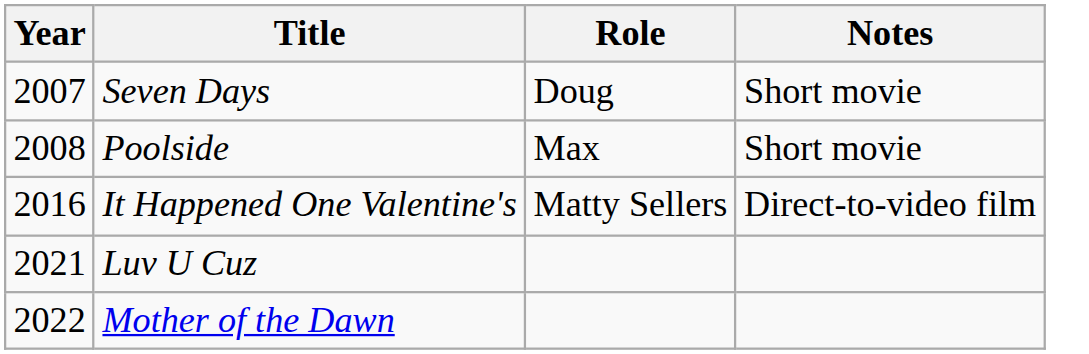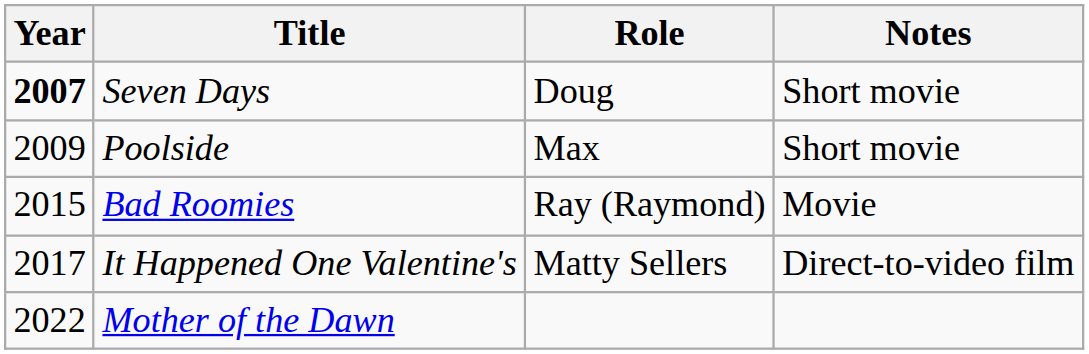 <table class="wikitable sortable">
 <tr>
 <th>Year</th>
 <th>Title</th>
 <th>Role</th>
 <th class="unsortable">Notes</th>
 </tr>
 <tr>
-<td>2007</td>
+<td><strong>2007</strong></td>
 <td><em>Seven Days</em></td>
 <td>Doug</td>
 <td>Short movie</td>
 </tr>
 <tr>
-<td>2008</td>
+<td>2009</td>
 <td><em>Poolside</em></td>
 <td>Max</td>
 <td>Short movie</td>
 </tr>
 <tr>
-<td>2016</td>
+<td>2015</td>
+<td><em><a href='#'>Bad Roomies</a></em></td>
+<td>Ray (Raymond)</td>
+<td>Movie</td>
+</tr>
+<tr>
+<td>2017</td>
 <td><em>It Happened One Valentine's</em></td>
 <td>Matty Sellers</td>
 <td>Direct-to-video film</td>
-</tr>
-<tr>
-<td>2021</td>
-<td><em>Luv U Cuz</em></td>
-<td></td>
-<td></td>
 </tr>
 <tr>
 <td>2022</td>
 <td><em><a href='#'>Mother of the Dawn</a></em></td>
 <td></td>
 <td></td>
 </tr>
 </table>
